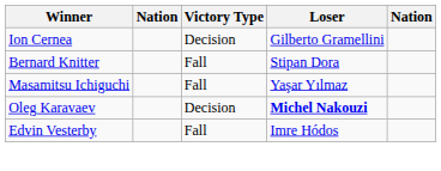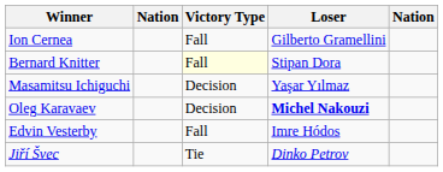 <table class="wikitable sortable" style="text-align:left;">
 <tr>
 <th>Winner</th>
 <th>Nation</th>
 <th>Victory Type</th>
 <th>Loser</th>
 <th>Nation</th>
 </tr>
 <tr>
 <td><a href='#'>Ion Cernea</a></td>
 <td></td>
-<td>Decision</td>
+<td>Fall</td>
 <td><a href='#'>Gilberto Gramellini</a></td>
 <td></td>
 </tr>
 <tr>
 <td><a href='#'>Bernard Knitter</a></td>
 <td></td>
-<td>Fall</td>
+<td style="background: lightyellow;">Fall</td>
 <td><a href='#'>Stipan Dora</a></td>
 <td></td>
 </tr>
 <tr>
 <td><a href='#'>Masamitsu Ichiguchi</a></td>
 <td></td>
-<td>Fall</td>
+<td>Decision</td>
 <td><a href='#'>Yaşar Yılmaz</a></td>
 <td></td>
 </tr>
 <tr>
 <td><a href='#'>Oleg Karavaev</a></td>
 <td></td>
 <td>Decision</td>
 <td><strong><a href='#'>Michel Nakouzi</a></strong></td>
 <td></td>
 </tr>
 <tr>
 <td><a href='#'>Edvin Vesterby</a></td>
 <td></td>
 <td>Fall</td>
 <td><a href='#'>Imre Hódos</a></td>
 <td></td>
 </tr>
+<tr>
+<td><em><a href='#'>Jiří Švec</a></em></td>
+<td><em></em></td>
+<td>Tie</td>
+<td><em><a href='#'>Dinko Petrov</a></em></td>
+<td><em></em></td>
+</tr>
 </table>
